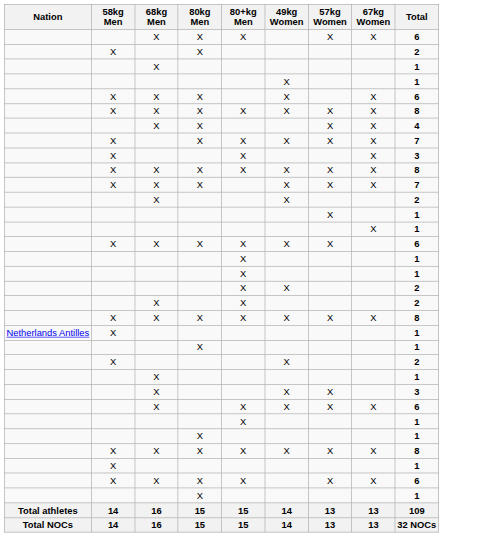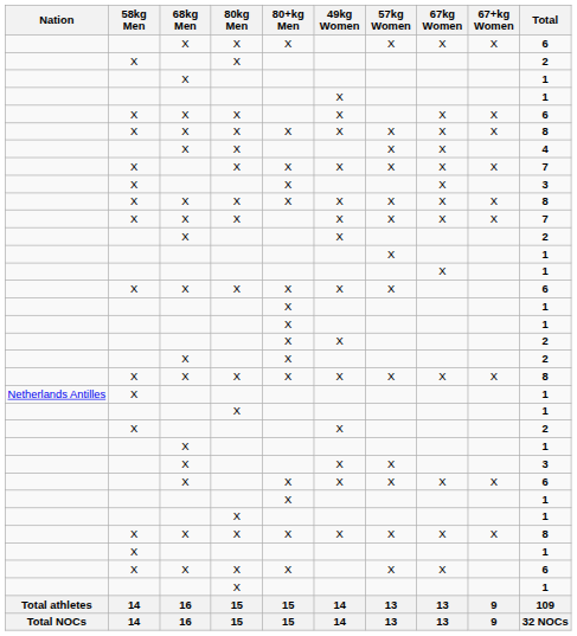 <table class="wikitable mw-collapsible sortable" style="text-align:center; font-size:90%">
 <tr>
 <th>Nation</th>
 <th width=60>58kg Men</th>
 <th width=60>68kg Men</th>
 <th width=60>80kg Men</th>
 <th width=60>80+kg Men</th>
 <th width=60>49kg Women</th>
 <th width=60>57kg Women</th>
 <th width=60>67kg Women</th>
+<th width=60>67+kg Women</th>
 <th width=60>Total</th>
 </tr>
 <tr>
 <td style="text-align:left;"></td>
 <td></td>
 <td>X</td>
 <td>X</td>
 <td>X</td>
 <td></td>
+<td>X</td>
 <td>X</td>
 <td>X</td>
 <td><strong>6</strong></td>
 </tr>
 <tr>
 <td style="text-align:left;"></td>
 <td>X</td>
 <td></td>
 <td>X</td>
 <td></td>
 <td></td>
 <td></td>
 <td></td>
+<td></td>
 <td><strong>2</strong></td>
 </tr>
 <tr>
 <td style="text-align:left;"></td>
 <td></td>
 <td>X</td>
+<td></td>
 <td></td>
 <td></td>
 <td></td>
 <td></td>
 <td></td>
 <td><strong>1</strong></td>
 </tr>
 <tr>
 <td style="text-align:left;"></td>
 <td></td>
 <td></td>
 <td></td>
 <td></td>
 <td>X</td>
 <td></td>
 <td></td>
+<td></td>
 <td><strong>1</strong></td>
 </tr>
 <tr>
 <td style="text-align:left;"></td>
 <td>X</td>
 <td>X</td>
 <td>X</td>
 <td></td>
 <td>X</td>
 <td></td>
 <td>X</td>
+<td>X</td>
 <td><strong>6</strong></td>
 </tr>
 <tr>
 <td style="text-align:left;"></td>
+<td>X</td>
 <td>X</td>
 <td>X</td>
 <td>X</td>
 <td>X</td>
 <td>X</td>
 <td>X</td>
 <td>X</td>
 <td><strong>8</strong></td>
 </tr>
 <tr>
 <td style="text-align:left;"></td>
 <td></td>
 <td>X</td>
 <td>X</td>
 <td></td>
 <td></td>
 <td>X</td>
 <td>X</td>
+<td></td>
 <td><strong>4</strong></td>
 </tr>
 <tr>
 <td style="text-align:left;"></td>
 <td>X</td>
 <td></td>
+<td>X</td>
 <td>X</td>
 <td>X</td>
 <td>X</td>
 <td>X</td>
 <td>X</td>
 <td><strong>7</strong></td>
 </tr>
 <tr>
 <td style="text-align:left;"></td>
 <td>X</td>
 <td></td>
 <td></td>
 <td>X</td>
 <td></td>
 <td></td>
 <td>X</td>
+<td></td>
 <td><strong>3</strong></td>
 </tr>
 <tr>
 <td style="text-align:left;"></td>
+<td>X</td>
 <td>X</td>
 <td>X</td>
 <td>X</td>
 <td>X</td>
 <td>X</td>
 <td>X</td>
 <td>X</td>
 <td><strong>8</strong></td>
 </tr>
 <tr>
 <td style="text-align:left;"></td>
 <td>X</td>
 <td>X</td>
 <td>X</td>
 <td></td>
 <td>X</td>
 <td>X</td>
 <td>X</td>
+<td>X</td>
 <td><strong>7</strong></td>
 </tr>
 <tr>
 <td style="text-align:left;"></td>
 <td></td>
 <td>X</td>
 <td></td>
 <td></td>
 <td>X</td>
+<td></td>
 <td></td>
 <td></td>
 <td><strong>2</strong></td>
 </tr>
 <tr>
 <td style="text-align:left;"></td>
 <td></td>
 <td></td>
 <td></td>
 <td></td>
 <td></td>
 <td>X</td>
 <td></td>
+<td></td>
 <td><strong>1</strong></td>
 </tr>
 <tr>
 <td style="text-align:left;"></td>
 <td></td>
 <td></td>
 <td></td>
 <td></td>
 <td></td>
 <td></td>
 <td>X</td>
+<td></td>
 <td><strong>1</strong></td>
 </tr>
 <tr>
 <td style="text-align:left;"></td>
 <td>X</td>
 <td>X</td>
 <td>X</td>
 <td>X</td>
 <td>X</td>
 <td>X</td>
 <td></td>
+<td></td>
 <td><strong>6</strong></td>
 </tr>
 <tr>
 <td style="text-align:left;"></td>
 <td></td>
 <td></td>
 <td></td>
 <td>X</td>
+<td></td>
 <td></td>
 <td></td>
 <td></td>
 <td><strong>1</strong></td>
 </tr>
 <tr>
 <td style="text-align:left;"></td>
 <td></td>
 <td></td>
 <td></td>
 <td>X</td>
 <td></td>
 <td></td>
 <td></td>
+<td></td>
 <td><strong>1</strong></td>
 </tr>
 <tr>
 <td style="text-align:left;"></td>
 <td></td>
 <td></td>
 <td></td>
 <td>X</td>
 <td>X</td>
+<td></td>
 <td></td>
 <td></td>
 <td><strong>2</strong></td>
 </tr>
 <tr>
 <td style="text-align:left;"></td>
 <td></td>
 <td>X</td>
 <td></td>
 <td>X</td>
 <td></td>
 <td></td>
 <td></td>
+<td></td>
 <td><strong>2</strong></td>
 </tr>
 <tr>
 <td style="text-align:left;"></td>
+<td>X</td>
 <td>X</td>
 <td>X</td>
 <td>X</td>
 <td>X</td>
 <td>X</td>
 <td>X</td>
 <td>X</td>
 <td><strong>8</strong></td>
 </tr>
 <tr>
 <td style="text-align:left;"> <a href='#'>Netherlands Antilles</a></td>
 <td>X</td>
 <td></td>
 <td></td>
 <td></td>
 <td></td>
 <td></td>
 <td></td>
+<td></td>
 <td><strong>1</strong></td>
 </tr>
 <tr>
 <td style="text-align:left;"></td>
 <td></td>
 <td></td>
 <td>X</td>
+<td></td>
 <td></td>
 <td></td>
 <td></td>
 <td></td>
 <td><strong>1</strong></td>
 </tr>
 <tr>
 <td style="text-align:left;"></td>
 <td>X</td>
 <td></td>
 <td></td>
 <td></td>
 <td>X</td>
 <td></td>
 <td></td>
+<td></td>
 <td><strong>2</strong></td>
 </tr>
 <tr>
 <td style="text-align:left;"></td>
 <td></td>
 <td>X</td>
+<td></td>
 <td></td>
 <td></td>
 <td></td>
 <td></td>
 <td></td>
 <td><strong>1</strong></td>
 </tr>
 <tr>
 <td style="text-align:left;"></td>
 <td></td>
 <td>X</td>
 <td></td>
 <td></td>
 <td>X</td>
 <td>X</td>
 <td></td>
+<td></td>
 <td><strong>3</strong></td>
 </tr>
 <tr>
 <td style="text-align:left;"></td>
 <td></td>
 <td>X</td>
 <td></td>
+<td>X</td>
 <td>X</td>
 <td>X</td>
 <td>X</td>
 <td>X</td>
 <td><strong>6</strong></td>
 </tr>
 <tr>
 <td style="text-align:left;"></td>
 <td></td>
 <td></td>
 <td></td>
 <td>X</td>
 <td></td>
 <td></td>
 <td></td>
+<td></td>
 <td><strong>1</strong></td>
 </tr>
 <tr>
 <td style="text-align:left;"></td>
 <td></td>
 <td></td>
 <td>X</td>
 <td></td>
 <td></td>
 <td></td>
 <td></td>
+<td></td>
 <td><strong>1</strong></td>
 </tr>
 <tr>
 <td style="text-align:left;"></td>
+<td>X</td>
 <td>X</td>
 <td>X</td>
 <td>X</td>
 <td>X</td>
 <td>X</td>
 <td>X</td>
 <td>X</td>
 <td><strong>8</strong></td>
 </tr>
 <tr>
 <td style="text-align:left;"></td>
 <td>X</td>
 <td></td>
 <td></td>
 <td></td>
 <td></td>
 <td></td>
 <td></td>
+<td></td>
 <td><strong>1</strong></td>
 </tr>
 <tr>
 <td style="text-align:left;"></td>
 <td>X</td>
 <td>X</td>
 <td>X</td>
 <td>X</td>
 <td></td>
 <td>X</td>
 <td>X</td>
+<td></td>
 <td><strong>6</strong></td>
 </tr>
 <tr>
 <td style="text-align:left;"></td>
 <td></td>
 <td></td>
 <td>X</td>
+<td></td>
 <td></td>
 <td></td>
 <td></td>
 <td></td>
 <td><strong>1</strong></td>
 </tr>
 <tr class="sortbottom">
 <th>Total athletes</th>
 <th>14</th>
 <th>16</th>
 <th>15</th>
 <th>15</th>
 <th>14</th>
 <th>13</th>
 <th>13</th>
+<th>9</th>
 <th>109</th>
 </tr>
 <tr class="sortbottom">
 <th>Total  NOCs</th>
 <th>14</th>
 <th>16</th>
 <th>15</th>
 <th>15</th>
 <th>14</th>
 <th>13</th>
 <th>13</th>
+<th>9</th>
 <th>32 NOCs</th>
 </tr>
 </table>
